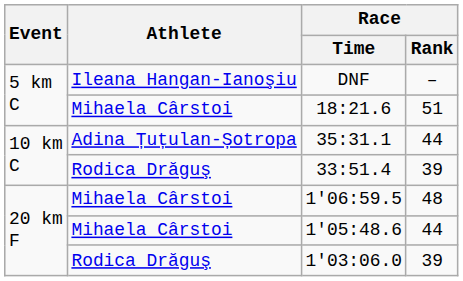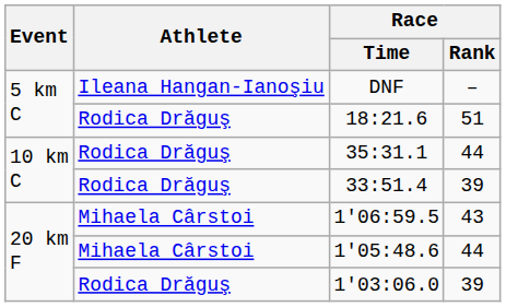 <table class="wikitable" border="1" style="font-size:90%">
 <tr>
 <th rowspan=2>Event</th>
 <th rowspan=2>Athlete</th>
 <th colspan=2>Race</th>
 </tr>
 <tr>
 <th>Time</th>
 <th>Rank</th>
 </tr>
 <tr>
 <td rowspan=2>5 km <br> C</td>
 <td><a href='#'>Ileana Hangan-Ianoşiu</a></td>
 <td align=center>DNF</td>
 <td align=center>–</td>
 </tr>
 <tr>
-<td><a href='#'>Mihaela Cârstoi</a></td>
+<td><a href='#'>Rodica Drăguş</a></td>
 <td align=center>18:21.6</td>
 <td align=center>51</td>
 </tr>
 <tr>
 <td rowspan=2>10 km <br> C</td>
-<td><a href='#'>Adina Țuțulan-Șotropa</a></td>
+<td><a href='#'>Rodica Drăguş</a></td>
 <td align=center>35:31.1</td>
 <td align=center>44</td>
 </tr>
 <tr>
 <td><a href='#'>Rodica Drăguş</a></td>
 <td align=center>33:51.4</td>
 <td align=center>39</td>
 </tr>
 <tr>
 <td rowspan=3>20 km <br> F</td>
 <td><a href='#'>Mihaela Cârstoi</a></td>
 <td align=center>1'06:59.5</td>
-<td align=center>48</td>
+<td align=center>43</td>
 </tr>
 <tr>
 <td><a href='#'>Mihaela Cârstoi</a></td>
 <td align=center>1'05:48.6</td>
 <td align=center>44</td>
 </tr>
 <tr>
 <td><a href='#'>Rodica Drăguş</a></td>
 <td align=center>1'03:06.0</td>
 <td align=center>39</td>
 </tr>
 </table>
